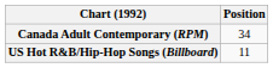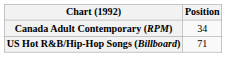 <table class="wikitable sortable plainrowheaders">
 <tr>
 <th>Chart (1992)</th>
 <th>Position</th>
 </tr>
 <tr>
 <th scope="row">Canada Adult Contemporary (<em>RPM</em>)</th>
 <td align="center">34</td>
 </tr>
 <tr>
 <th scope="row">US Hot R&B/Hip-Hop Songs (<em>Billboard</em>)</th>
-<td align="center">11</td>
+<td align="center">71</td>
 </tr>
 </table>
